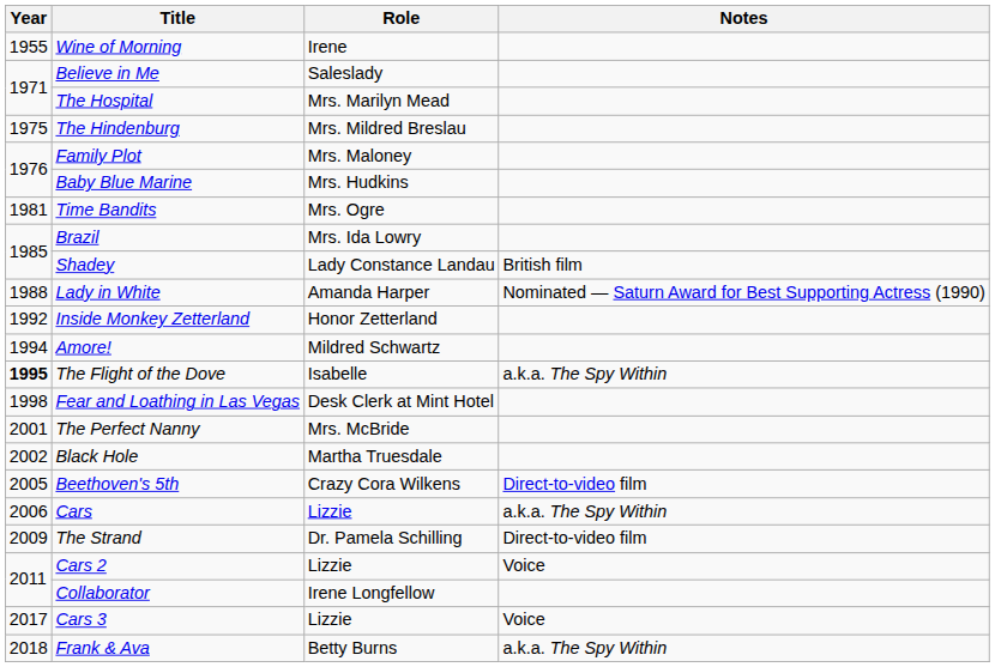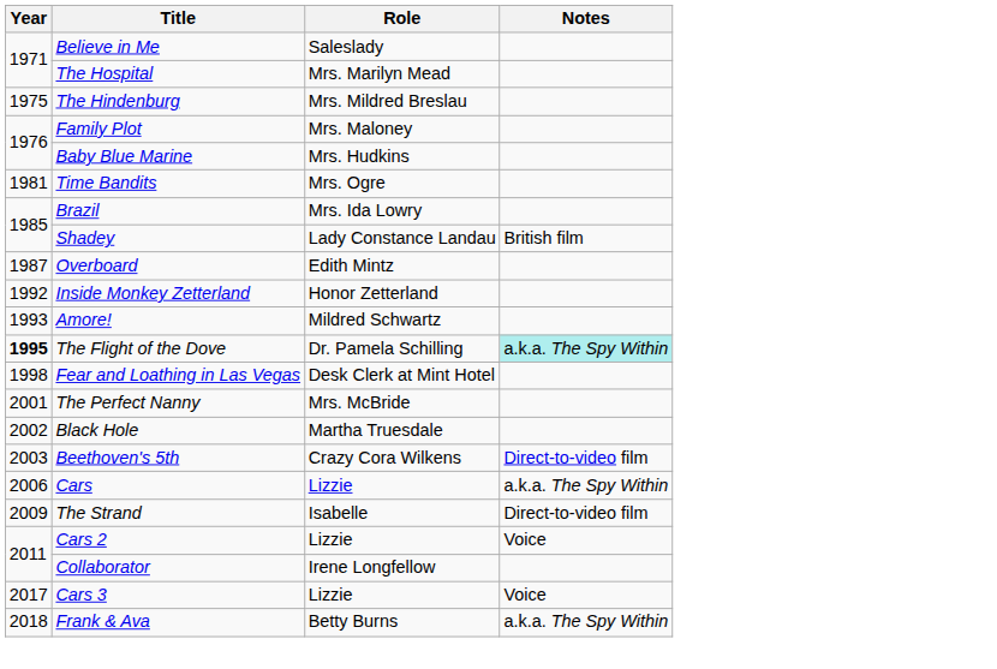 <table class="wikitable sortable">
 <tr>
 <th>Year</th>
 <th>Title</th>
 <th>Role</th>
 <th class="unsortable">Notes</th>
-</tr>
-<tr>
-<td>1955</td>
-<td><em><a href='#'>Wine of Morning</a></em></td>
-<td>Irene</td>
-<td></td>
 </tr>
 <tr>
 <td rowspan="2">1971</td>
 <td><em><a href='#'>Believe in Me</a></em></td>
 <td>Saleslady</td>
 <td></td>
 </tr>
 <tr>
 <td><em><a href='#'>The Hospital</a></em></td>
 <td>Mrs. Marilyn Mead</td>
 <td></td>
 </tr>
 <tr>
 <td>1975</td>
 <td><em><a href='#'>The Hindenburg</a></em></td>
 <td>Mrs. Mildred Breslau</td>
 <td></td>
 </tr>
 <tr>
 <td rowspan="2">1976</td>
 <td><em><a href='#'>Family Plot</a></em></td>
 <td>Mrs. Maloney</td>
 <td></td>
 </tr>
 <tr>
 <td><em><a href='#'>Baby Blue Marine</a></em></td>
 <td>Mrs. Hudkins</td>
 <td></td>
 </tr>
 <tr>
 <td>1981</td>
 <td><em><a href='#'>Time Bandits</a></em></td>
 <td>Mrs. Ogre</td>
 <td></td>
 </tr>
 <tr>
 <td rowspan="2">1985</td>
 <td><em><a href='#'>Brazil</a></em></td>
 <td>Mrs. Ida Lowry</td>
 <td></td>
 </tr>
 <tr>
 <td><em><a href='#'>Shadey</a></em></td>
 <td>Lady Constance Landau</td>
 <td>British film</td>
 </tr>
 <tr>
-<td>1988</td>
-<td><em><a href='#'>Lady in White</a></em></td>
-<td>Amanda Harper</td>
-<td>Nominated — <a href='#'>Saturn Award for Best Supporting Actress</a> (1990)</td>
+<td>1987</td>
+<td><em><a href='#'>Overboard</a></em></td>
+<td>Edith Mintz</td>
+<td></td>
 </tr>
 <tr>
 <td>1992</td>
 <td><em><a href='#'>Inside Monkey Zetterland</a></em></td>
 <td>Honor Zetterland</td>
 <td></td>
 </tr>
 <tr>
-<td>1994</td>
+<td>1993</td>
 <td><em><a href='#'>Amore!</a></em></td>
 <td>Mildred Schwartz</td>
 <td></td>
 </tr>
 <tr>
 <td><strong>1995</strong></td>
 <td><em>The Flight of the Dove</em></td>
-<td>Isabelle</td>
-<td>a.k.a. <em>The Spy Within</em></td>
+<td>Dr. Pamela Schilling</td>
+<td style="background: paleturquoise;">a.k.a. <em>The Spy Within</em></td>
 </tr>
 <tr>
 <td>1998</td>
 <td><em><a href='#'>Fear and Loathing in Las Vegas</a></em></td>
 <td>Desk Clerk at Mint Hotel</td>
 <td></td>
 </tr>
 <tr>
 <td>2001</td>
 <td><em>The Perfect Nanny</em></td>
 <td>Mrs. McBride</td>
 <td></td>
 </tr>
 <tr>
 <td>2002</td>
 <td><em>Black Hole</em></td>
 <td>Martha Truesdale</td>
 <td></td>
 </tr>
 <tr>
-<td>2005</td>
+<td>2003</td>
 <td><em><a href='#'>Beethoven's 5th</a></em></td>
 <td>Crazy Cora Wilkens</td>
 <td><a href='#'>Direct-to-video</a> film</td>
 </tr>
 <tr>
 <td>2006</td>
 <td><em><a href='#'>Cars</a></em></td>
 <td><a href='#'>Lizzie</a></td>
 <td>a.k.a. <em>The Spy Within</em></td>
 </tr>
 <tr>
 <td>2009</td>
 <td><em>The Strand</em></td>
-<td>Dr. Pamela Schilling</td>
+<td>Isabelle</td>
 <td>Direct-to-video film</td>
 </tr>
 <tr>
 <td rowspan="2">2011</td>
 <td><em><a href='#'>Cars 2</a></em></td>
 <td>Lizzie</td>
 <td>Voice</td>
 </tr>
 <tr>
 <td><em><a href='#'>Collaborator</a></em></td>
 <td>Irene Longfellow</td>
 <td></td>
 </tr>
 <tr>
 <td>2017</td>
 <td><em><a href='#'>Cars 3</a></em></td>
 <td>Lizzie</td>
 <td>Voice</td>
 </tr>
 <tr>
 <td>2018</td>
 <td><em><a href='#'>Frank & Ava</a></em></td>
 <td>Betty Burns</td>
 <td>a.k.a. <em>The Spy Within</em></td>
 </tr>
 </table>
